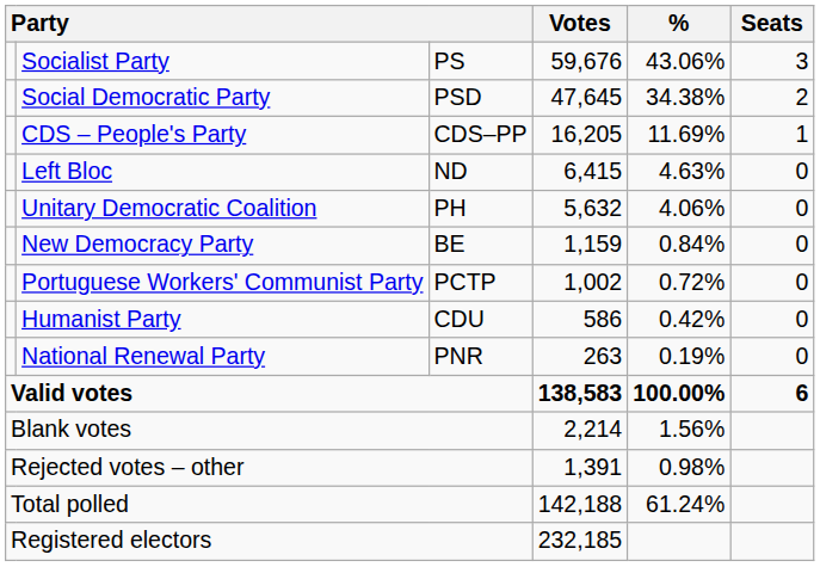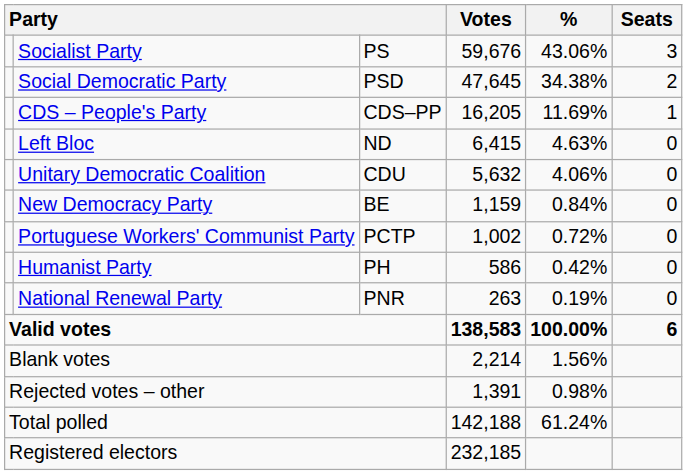 <table class="wikitable" border="1" style="text-align:right;">
 <tr>
 <th style="text-align:left;" colspan=3>Party</th>
 <th align=center width="50">Votes</th>
 <th align=center width="50">%</th>
 <th align=center width="50">Seats</th>
 </tr>
 <tr>
 <td></td>
 <td align=left><a href='#'>Socialist Party</a></td>
 <td align=left>PS</td>
 <td>59,676</td>
 <td>43.06%</td>
 <td>3</td>
 </tr>
 <tr>
 <td></td>
 <td align=left><a href='#'>Social Democratic Party</a></td>
 <td align=left>PSD</td>
 <td>47,645</td>
 <td>34.38%</td>
 <td>2</td>
 </tr>
 <tr>
 <td></td>
 <td align=left><a href='#'>CDS – People's Party</a></td>
 <td align=left style="white-space: nowrap;">CDS–PP</td>
 <td>16,205</td>
 <td>11.69%</td>
 <td>1</td>
 </tr>
 <tr>
 <td></td>
 <td align=left><a href='#'>Left Bloc</a></td>
 <td align=left>ND</td>
 <td>6,415</td>
 <td>4.63%</td>
 <td>0</td>
 </tr>
 <tr>
 <td></td>
 <td align=left style="white-space: nowrap;"><a href='#'>Unitary Democratic Coalition</a></td>
-<td align=left>PH</td>
+<td align=left>CDU</td>
 <td>5,632</td>
 <td>4.06%</td>
 <td>0</td>
 </tr>
 <tr>
 <td></td>
 <td align=left><a href='#'>New Democracy Party</a></td>
 <td align=left>BE</td>
 <td>1,159</td>
 <td>0.84%</td>
 <td>0</td>
 </tr>
 <tr>
 <td></td>
 <td align=left><a href='#'>Portuguese Workers' Communist Party</a></td>
 <td align=left>PCTP</td>
 <td>1,002</td>
 <td>0.72%</td>
 <td>0</td>
 </tr>
 <tr>
 <td></td>
 <td align=left><a href='#'>Humanist Party</a></td>
-<td align=left>CDU</td>
+<td align=left>PH</td>
 <td>586</td>
 <td>0.42%</td>
 <td>0</td>
 </tr>
 <tr>
 <td></td>
 <td align=left><a href='#'>National Renewal Party</a></td>
 <td align=left>PNR</td>
 <td>263</td>
 <td>0.19%</td>
 <td>0</td>
 </tr>
 <tr style="font-weight:bold">
 <td align=left colspan=3>Valid votes</td>
 <td>138,583</td>
 <td>100.00%</td>
 <td>6</td>
 </tr>
 <tr>
 <td align=left colspan=3>Blank votes</td>
 <td>2,214</td>
 <td>1.56%</td>
 <td></td>
 </tr>
 <tr>
 <td align=left colspan=3>Rejected votes – other</td>
 <td>1,391</td>
 <td>0.98%</td>
 <td></td>
 </tr>
 <tr>
 <td align=left colspan=3>Total polled</td>
 <td>142,188</td>
 <td>61.24%</td>
 <td></td>
 </tr>
 <tr>
 <td align=left colspan=3>Registered electors</td>
 <td>232,185</td>
 <td></td>
 <td></td>
 </tr>
 </table>
